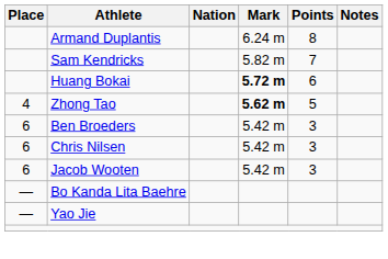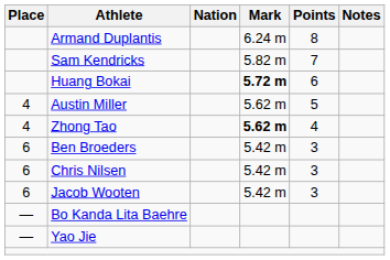 <table class="wikitable mw-datatable sortable" style="text-align:center;">
 <tr>
 <th scope="col">Place</th>
 <th scope="col">Athlete</th>
 <th scope="col">Nation</th>
 <th scope="col">Mark</th>
 <th scope="col">Points</th>
 <th scope="col">Notes</th>
 </tr>
 <tr>
 <td></td>
 <td align="left"><a href='#'>Armand Duplantis</a></td>
 <td align="left"></td>
 <td>6.24 m</td>
 <td>8</td>
 <td></td>
 </tr>
 <tr>
 <td></td>
 <td align="left"><a href='#'>Sam Kendricks</a></td>
 <td align="left"></td>
 <td>5.82 m</td>
 <td>7</td>
 <td></td>
 </tr>
 <tr>
 <td></td>
 <td align="left"><a href='#'>Huang Bokai</a></td>
 <td align="left"></td>
 <td><strong>5.72 m</strong></td>
 <td>6</td>
 <td></td>
 </tr>
 <tr>
 <td>4</td>
+<td align="left"><a href='#'>Austin Miller</a></td>
+<td align="left"></td>
+<td>5.62 m</td>
+<td>5</td>
+<td></td>
+</tr>
+<tr>
+<td>4</td>
 <td align="left"><a href='#'>Zhong Tao</a></td>
 <td align="left"></td>
 <td><strong>5.62 m</strong></td>
-<td>5</td>
+<td>4</td>
 <td></td>
 </tr>
 <tr>
 <td>6</td>
 <td align="left"><a href='#'>Ben Broeders</a></td>
 <td align="left"></td>
 <td>5.42 m</td>
 <td>3</td>
 <td></td>
 </tr>
 <tr>
 <td>6</td>
 <td align="left"><a href='#'>Chris Nilsen</a></td>
 <td align="left"></td>
 <td>5.42 m</td>
 <td>3</td>
 <td></td>
 </tr>
 <tr>
 <td>6</td>
 <td align="left"><a href='#'>Jacob Wooten</a></td>
 <td align="left"></td>
 <td>5.42 m</td>
 <td>3</td>
 <td></td>
 </tr>
 <tr>
 <td>—</td>
 <td align="left"><a href='#'>Bo Kanda Lita Baehre</a></td>
 <td align="left"></td>
 <td></td>
 <td></td>
 <td></td>
 </tr>
 <tr>
 <td>—</td>
 <td align="left"><a href='#'>Yao Jie</a></td>
 <td align="left"></td>
 <td></td>
 <td></td>
 <td></td>
 </tr>
 <tr class="sortbottom">
 <td colspan="6"></td>
 </tr>
 </table>
